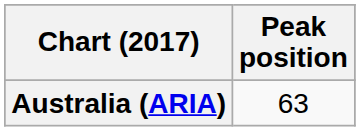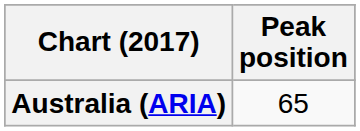 <table class="wikitable sortable plainrowheaders" style="text-align:center">
 <tr>
 <th>Chart (2017)</th>
 <th>Peak<br>position</th>
 </tr>
 <tr>
 <th scope="row">Australia (<a href='#'>ARIA</a>)</th>
-<td>63</td>
+<td>65</td>
 </tr>
 </table>
